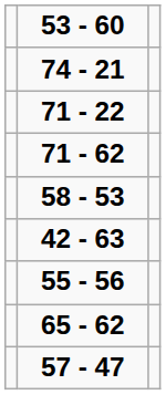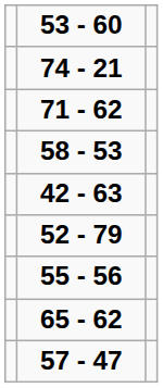 <table class="wikitable" style="text-align:center">
 <tr>
 <td align="left"></td>
 <td width="70px"><strong>53 - 60</strong></td>
 <td align="left"></td>
 </tr>
 <tr>
 <td align="left"></td>
 <td width="70px"><strong>74 - 21</strong></td>
-<td align="left"></td>
-</tr>
-<tr>
-<td align="left"></td>
-<td width="70px"><strong>71 - 22</strong></td>
 <td align="left"></td>
 </tr>
 <tr>
 <td align="left"></td>
 <td width="70px"><strong>71 - 62</strong></td>
 <td align="left"></td>
 </tr>
 <tr>
 <td align="left"></td>
 <td width="70px"><strong>58 - 53</strong></td>
 <td align="left"></td>
 </tr>
 <tr>
 <td align="left"></td>
 <td width="70px"><strong>42 - 63</strong></td>
 <td align="left"></td>
 </tr>
 <tr>
 <td align="left"></td>
+<td width="70px"><strong>52 - 79</strong></td>
+<td align="left"></td>
+</tr>
+<tr>
+<td align="left"></td>
 <td width="70px"><strong>55 - 56</strong></td>
 <td align="left"></td>
 </tr>
 <tr>
 <td align="left"></td>
 <td width="70px"><strong>65 - 62</strong></td>
 <td align="left"></td>
 </tr>
 <tr>
 <td align="left"></td>
 <td width="70px"><strong>57 - 47</strong></td>
 <td align="left"></td>
 </tr>
 </table>
